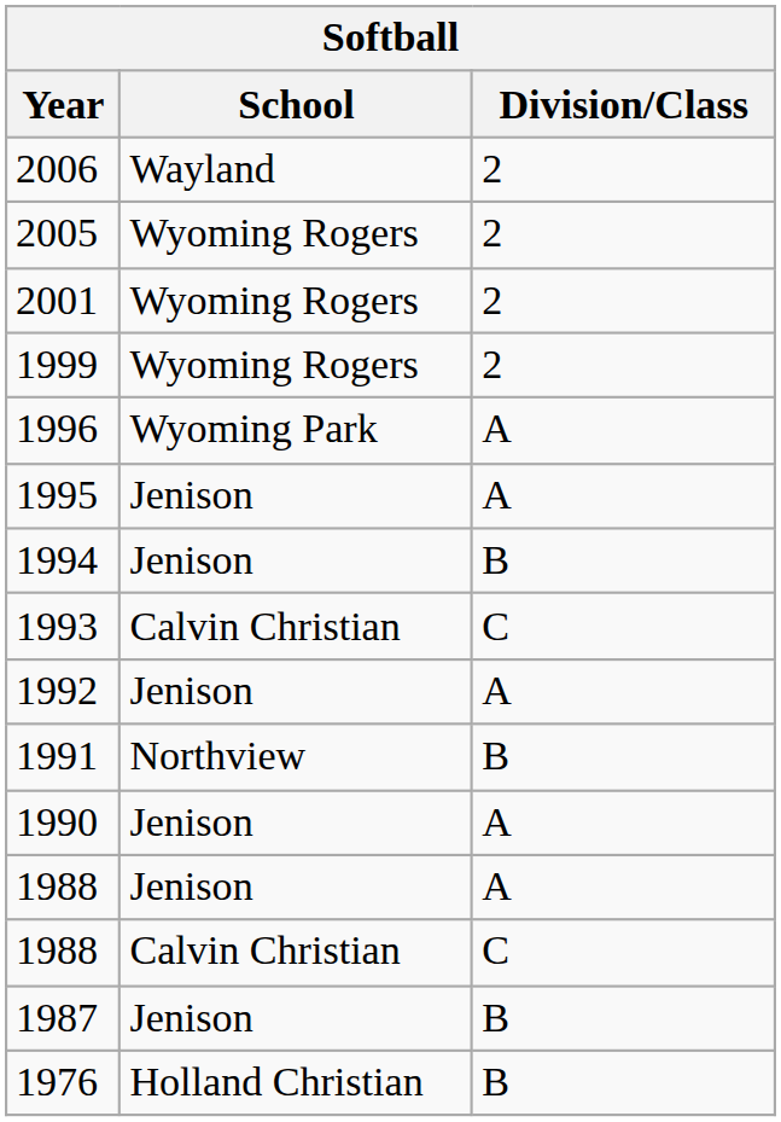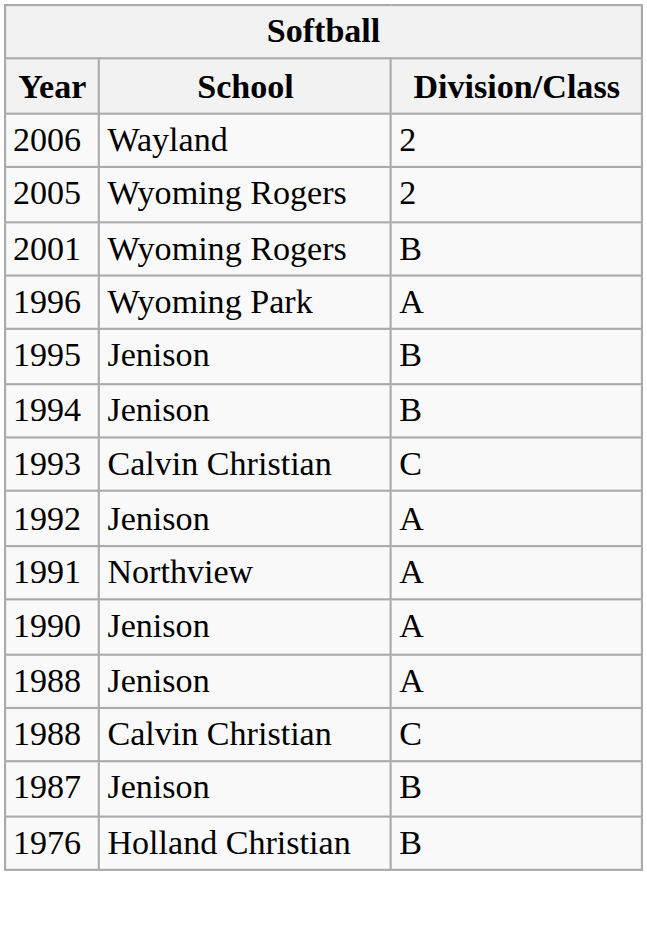 <table class="wikitable collapsible collapsed" width="300">
 <tr>
 <th colspan=3>Softball</th>
 </tr>
 <tr>
 <th scope="col">Year</th>
 <th scope="col">School</th>
 <th scope="col">Division/Class</th>
 </tr>
 <tr>
 <td>2006</td>
 <td>Wayland</td>
 <td>2</td>
 </tr>
 <tr>
 <td>2005</td>
 <td>Wyoming Rogers</td>
 <td>2</td>
 </tr>
 <tr>
 <td>2001</td>
 <td>Wyoming Rogers</td>
-<td>2</td>
-</tr>
-<tr>
-<td>1999</td>
-<td>Wyoming Rogers</td>
-<td>2</td>
+<td>B</td>
 </tr>
 <tr>
 <td>1996</td>
 <td>Wyoming Park</td>
 <td>A</td>
 </tr>
 <tr>
 <td>1995</td>
 <td>Jenison</td>
-<td>A</td>
+<td>B</td>
 </tr>
 <tr>
 <td>1994</td>
 <td>Jenison</td>
 <td>B</td>
 </tr>
 <tr>
 <td>1993</td>
 <td>Calvin Christian</td>
 <td>C</td>
 </tr>
 <tr>
 <td>1992</td>
 <td>Jenison</td>
 <td>A</td>
 </tr>
 <tr>
 <td>1991</td>
 <td>Northview</td>
-<td>B</td>
+<td>A</td>
 </tr>
 <tr>
 <td>1990</td>
 <td>Jenison</td>
 <td>A</td>
 </tr>
 <tr>
 <td>1988</td>
 <td>Jenison</td>
 <td>A</td>
 </tr>
 <tr>
 <td>1988</td>
 <td>Calvin Christian</td>
 <td>C</td>
 </tr>
 <tr>
 <td>1987</td>
 <td>Jenison</td>
 <td>B</td>
 </tr>
 <tr>
 <td>1976</td>
 <td>Holland Christian</td>
 <td>B</td>
 </tr>
 </table>
